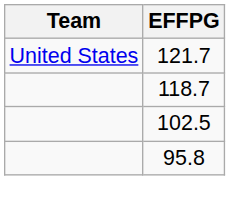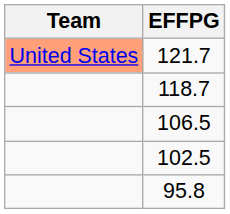 <table class=wikitable>
 <tr>
 <th>Team</th>
 <th>EFFPG</th>
 </tr>
 <tr>
-<td> <a href='#'>United States</a></td>
+<td style="background: lightsalmon;"> <a href='#'>United States</a></td>
 <td align=center>121.7</td>
 </tr>
 <tr>
 <td></td>
 <td align=center>118.7</td>
+</tr>
+<tr>
+<td></td>
+<td align=center>106.5</td>
 </tr>
 <tr>
 <td></td>
 <td align=center>102.5</td>
 </tr>
 <tr>
 <td></td>
 <td align=center>95.8</td>
 </tr>
 </table>
